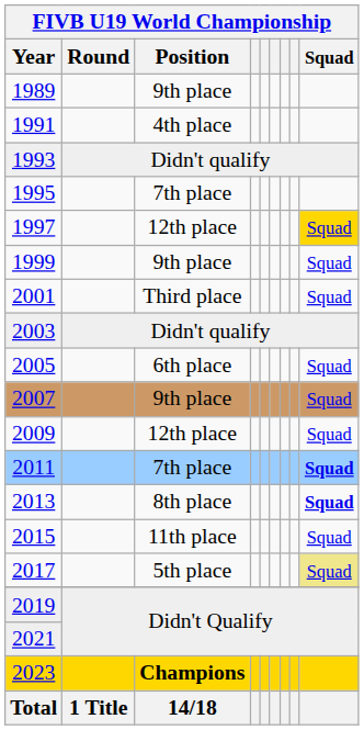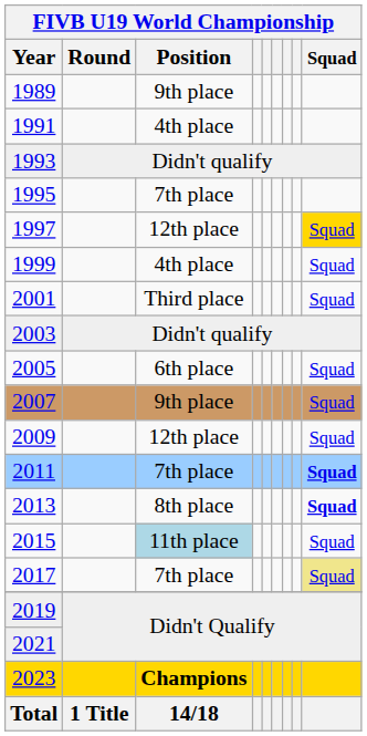 <table class="wikitable" style="text-align: center;">
 <tr>
 <th colspan=9><a href='#'>FIVB U19 World Championship</a></th>
 </tr>
 <tr>
 <th>Year</th>
 <th>Round</th>
 <th>Position</th>
 <th></th>
 <th></th>
 <th></th>
 <th></th>
 <th></th>
 <th><small>Squad</small></th>
 </tr>
 <tr>
 <td> <a href='#'>1989</a></td>
 <td></td>
 <td>9th place</td>
 <td></td>
 <td></td>
 <td></td>
 <td></td>
 <td></td>
 <td></td>
 </tr>
 <tr>
 <td> <a href='#'>1991</a></td>
 <td></td>
 <td>4th place</td>
 <td></td>
 <td></td>
 <td></td>
 <td></td>
 <td></td>
 <td></td>
 </tr>
 <tr bgcolor="efefef">
 <td> <a href='#'>1993</a></td>
 <td colspan=9>Didn't qualify</td>
 </tr>
 <tr>
 <td> <a href='#'>1995</a></td>
 <td></td>
 <td>7th place</td>
 <td></td>
 <td></td>
 <td></td>
 <td></td>
 <td></td>
 <td></td>
 </tr>
 <tr>
 <td> <a href='#'>1997</a></td>
 <td></td>
 <td>12th place</td>
 <td></td>
 <td></td>
 <td></td>
 <td></td>
 <td></td>
 <td style="background: gold;"><small><a href='#'>Squad</a></small></td>
 </tr>
 <tr>
 <td> <a href='#'>1999</a></td>
 <td></td>
-<td>9th place</td>
+<td>4th place</td>
 <td></td>
 <td></td>
 <td></td>
 <td></td>
 <td></td>
 <td><small><a href='#'>Squad</a></small></td>
 </tr>
 <tr>
 <td> <a href='#'>2001</a></td>
 <td></td>
 <td>Third place</td>
 <td></td>
 <td></td>
 <td></td>
 <td></td>
 <td></td>
 <td><small> <a href='#'>Squad</a></small></td>
 </tr>
 <tr bgcolor="efefef">
 <td> <a href='#'>2003</a></td>
 <td colspan=9>Didn't qualify</td>
 </tr>
 <tr>
 <td> <a href='#'>2005</a></td>
 <td></td>
 <td>6th place</td>
 <td></td>
 <td></td>
 <td></td>
 <td></td>
 <td></td>
 <td><small><a href='#'>Squad</a></small></td>
 </tr>
 <tr bgcolor=cc9966>
 <td> <a href='#'>2007</a></td>
 <td></td>
 <td>9th place</td>
 <td></td>
 <td></td>
 <td></td>
 <td></td>
 <td></td>
 <td><small><a href='#'>Squad</a></small></td>
 </tr>
 <tr>
 <td> <a href='#'>2009</a></td>
 <td></td>
 <td>12th place</td>
 <td></td>
 <td></td>
 <td></td>
 <td></td>
 <td></td>
 <td><small><a href='#'>Squad</a></small></td>
 </tr>
 <tr bgcolor=9acdff>
 <td> <a href='#'>2011</a></td>
 <td></td>
 <td>7th place</td>
 <td></td>
 <td></td>
 <td></td>
 <td></td>
 <td></td>
 <td><strong><small><a href='#'>Squad</a></small></strong></td>
 </tr>
 <tr>
 <td> <a href='#'>2013</a></td>
 <td></td>
 <td>8th place</td>
 <td></td>
 <td></td>
 <td></td>
 <td></td>
 <td></td>
 <td><strong><small><a href='#'>Squad</a></small></strong></td>
 </tr>
 <tr>
 <td> <a href='#'>2015</a></td>
 <td></td>
-<td>11th place</td>
+<td style="background: lightblue;">11th place</td>
 <td></td>
 <td></td>
 <td></td>
 <td></td>
 <td></td>
 <td><small><a href='#'>Squad</a></small></td>
 </tr>
 <tr>
 <td> <a href='#'>2017</a></td>
 <td></td>
-<td>5th place</td>
+<td>7th place</td>
 <td></td>
 <td></td>
 <td></td>
 <td></td>
 <td></td>
 <td style="background: khaki;"><small><a href='#'>Squad</a></small></td>
 </tr>
 <tr>
 </tr>
 <tr bgcolor="efefef">
 <td> <a href='#'>2019</a></td>
 <td colspan=9 rowspan="2">Didn't Qualify</td>
 </tr>
 <tr bgcolor="efefef">
 <td> <a href='#'>2021</a></td>
 </tr>
 <tr bgcolor=gold>
 <td> <a href='#'>2023</a></td>
 <td></td>
 <td><strong>Champions</strong></td>
 <td></td>
 <td></td>
 <td></td>
 <td></td>
 <td></td>
 <td></td>
 </tr>
 <tr>
 <th>Total</th>
 <th>1 Title</th>
 <th>14/18</th>
 <th></th>
 <th></th>
 <th></th>
 <th></th>
 <th></th>
 <th></th>
 </tr>
 </table>
